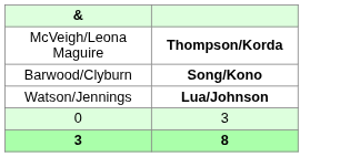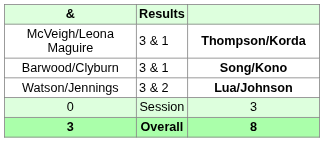 <table border="1" cellpadding="3" style="border-collapse: collapse; text-align:center;">
 <tr style="background:#ddffdd;">
 <th width=160> & </th>
+<th>Results</th>
 <th width=160></th>
 </tr>
 <tr>
 <td>McVeigh/Leona Maguire</td>
+<td align=left> 3 & 1</td>
 <td><strong>Thompson/Korda</strong></td>
 </tr>
 <tr>
 <td>Barwood/Clyburn</td>
+<td align=left> 3 & 1</td>
 <td><strong>Song/Kono</strong></td>
 </tr>
 <tr>
 <td>Watson/Jennings</td>
+<td align=left> 3 & 2</td>
 <td><strong>Lua/Johnson</strong></td>
 </tr>
 <tr style="background:#ddffdd;">
 <td>0</td>
+<td>Session</td>
 <td>3</td>
 </tr>
 <tr style="background:#aaffaa;">
 <th>3</th>
+<th>Overall</th>
 <th>8</th>
 </tr>
 </table>
